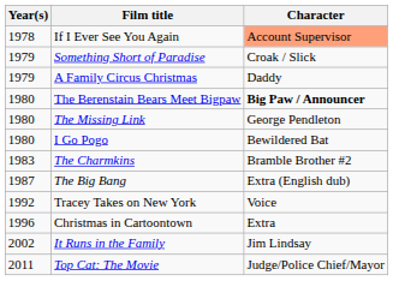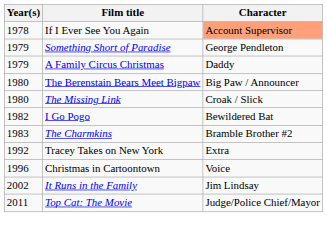 <table class="wikitable" border="1">
 <tr>
 <th>Year(s)</th>
 <th>Film title</th>
 <th>Character</th>
 </tr>
 <tr>
 <td>1978</td>
 <td>If I Ever See You Again</td>
 <td style="background: lightsalmon;">Account Supervisor</td>
 </tr>
 <tr>
 <td>1979</td>
 <td><em><a href='#'>Something Short of Paradise</a></em></td>
-<td>Croak / Slick</td>
+<td>George Pendleton</td>
 </tr>
 <tr>
 <td>1979</td>
 <td><a href='#'>A Family Circus Christmas</a></td>
 <td>Daddy</td>
 </tr>
 <tr>
 <td>1980</td>
 <td><a href='#'>The Berenstain Bears Meet Bigpaw</a></td>
-<td><strong>Big Paw / Announcer</strong></td>
+<td>Big Paw / Announcer</td>
 </tr>
 <tr>
 <td>1980</td>
 <td><em><a href='#'>The Missing Link</a></em></td>
-<td>George Pendleton</td>
+<td>Croak / Slick</td>
 </tr>
 <tr>
-<td>1980</td>
+<td>1982</td>
 <td><a href='#'>I Go Pogo</a></td>
 <td>Bewildered Bat</td>
 </tr>
 <tr>
 <td>1983</td>
 <td><em><a href='#'>The Charmkins</a></em></td>
 <td>Bramble Brother #2</td>
 </tr>
 <tr>
-<td>1987</td>
-<td><em>The Big Bang</em></td>
-<td>Extra (English dub)</td>
-</tr>
-<tr>
 <td>1992</td>
 <td>Tracey Takes on New York</td>
-<td>Voice</td>
+<td>Extra</td>
 </tr>
 <tr>
 <td>1996</td>
 <td>Christmas in Cartoontown</td>
-<td>Extra</td>
+<td>Voice</td>
 </tr>
 <tr>
 <td>2002</td>
 <td><em><a href='#'>It Runs in the Family</a></em></td>
 <td>Jim Lindsay</td>
 </tr>
 <tr>
 <td>2011</td>
 <td><em><a href='#'>Top Cat: The Movie</a></em></td>
 <td>Judge/Police Chief/Mayor</td>
 </tr>
 </table>
